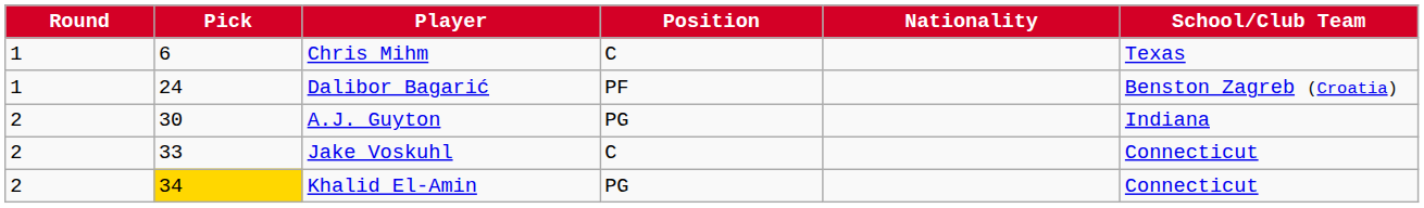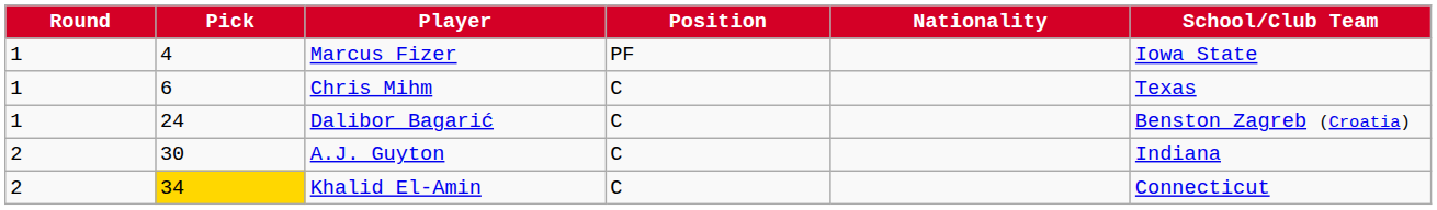 <table class="wikitable sortable sortable">
 <tr>
 <th style="background:#D40026; color:#FFFFFF" width="10%">Round</th>
 <th style="background:#D40026; color:#FFFFFF" width="10%">Pick</th>
 <th style="background:#D40026; color:#FFFFFF" width="20%">Player</th>
 <th style="background:#D40026; color:#FFFFFF" width="15%">Position</th>
 <th style="background:#D40026; color:#FFFFFF" width="20%">Nationality</th>
 <th style="background:#D40026; color:#FFFFFF" width="20%">School/Club Team</th>
+</tr>
+<tr>
+<td>1</td>
+<td>4</td>
+<td><a href='#'>Marcus Fizer</a></td>
+<td>PF</td>
+<td></td>
+<td><a href='#'>Iowa State</a></td>
 </tr>
 <tr>
 <td>1</td>
 <td>6</td>
 <td><a href='#'>Chris Mihm</a></td>
 <td>C</td>
 <td></td>
 <td><a href='#'>Texas</a></td>
 </tr>
 <tr>
 <td>1</td>
 <td>24</td>
 <td><a href='#'>Dalibor Bagarić</a></td>
-<td>PF</td>
+<td>C</td>
 <td></td>
 <td><a href='#'>Benston Zagreb</a> <small>(<a href='#'>Croatia</a>)</small></td>
 </tr>
 <tr>
 <td>2</td>
 <td>30</td>
 <td><a href='#'>A.J. Guyton</a></td>
-<td>PG</td>
+<td>C</td>
 <td></td>
 <td><a href='#'>Indiana</a></td>
 </tr>
 <tr>
 <td>2</td>
-<td>33</td>
-<td><a href='#'>Jake Voskuhl</a></td>
+<td style="background: gold;">34</td>
+<td><a href='#'>Khalid El-Amin</a></td>
 <td>C</td>
 <td></td>
 <td><a href='#'>Connecticut</a></td>
 </tr>
-<tr>
-<td>2</td>
-<td style="background: gold;">34</td>
-<td><a href='#'>Khalid El-Amin</a></td>
-<td>PG</td>
-<td></td>
-<td><a href='#'>Connecticut</a></td>
-</tr>
 </table>
